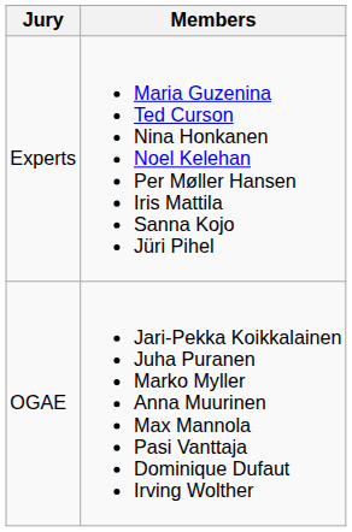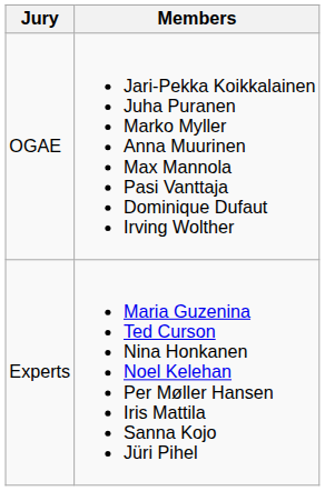 <table class="wikitable" style="margin: 1em auto 1em auto">
 <tr>
 <th>Jury</th>
 <th>Members</th>
 </tr>
 <tr>
+<td>OGAE</td>
+<td><br><ul><li>Jari-Pekka Koikkalainen</li><li>Juha Puranen</li><li>Marko Myller</li><li>Anna Muurinen</li><li>Max Mannola</li><li>Pasi Vanttaja</li><li>Dominique Dufaut</li><li>Irving Wolther</li></ul></td>
+</tr>
+<tr>
 <td>Experts</td>
 <td><br><ul><li><a href='#'>Maria Guzenina</a></li><li><a href='#'>Ted Curson</a></li><li>Nina Honkanen</li><li><a href='#'>Noel Kelehan</a></li><li>Per Møller Hansen</li><li>Iris Mattila</li><li>Sanna Kojo</li><li>Jüri Pihel</li></ul></td>
 </tr>
-<tr>
-<td>OGAE</td>
-<td><br><ul><li>Jari-Pekka Koikkalainen</li><li>Juha Puranen</li><li>Marko Myller</li><li>Anna Muurinen</li><li>Max Mannola</li><li>Pasi Vanttaja</li><li>Dominique Dufaut</li><li>Irving Wolther</li></ul></td>
-</tr>
 </table>
